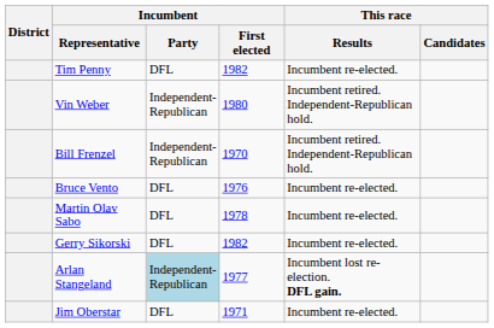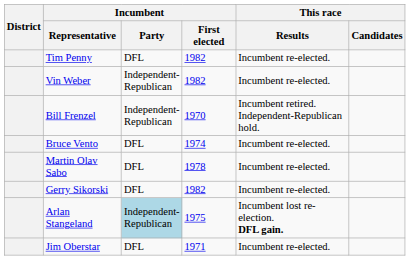 <table class=wikitable>
 <tr>
 <th rowspan=2>District</th>
 <th colspan=3>Incumbent</th>
 <th colspan=2>This race</th>
 </tr>
 <tr>
 <th>Representative</th>
 <th>Party</th>
 <th>First elected</th>
 <th>Results</th>
 <th>Candidates</th>
 </tr>
 <tr>
 <th></th>
 <td><a href='#'>Tim Penny</a></td>
 <td>DFL</td>
 <td><a href='#'>1982</a></td>
 <td>Incumbent re-elected.</td>
 <td nowrap></td>
 </tr>
 <tr>
 <th></th>
 <td><a href='#'>Vin Weber</a></td>
 <td>Independent-<br>Republican</td>
-<td><a href='#'>1980</a></td>
-<td>Incumbent retired.<br>Independent-Republican hold.</td>
+<td><a href='#'>1982</a></td>
+<td>Incumbent re-elected.</td>
 <td nowrap></td>
 </tr>
 <tr>
 <th></th>
 <td><a href='#'>Bill Frenzel</a></td>
 <td>Independent-<br>Republican</td>
 <td><a href='#'>1970</a></td>
 <td>Incumbent retired.<br>Independent-Republican hold.</td>
 <td nowrap></td>
 </tr>
 <tr>
 <th></th>
 <td><a href='#'>Bruce Vento</a></td>
 <td>DFL</td>
-<td><a href='#'>1976</a></td>
+<td><a href='#'>1974</a></td>
 <td>Incumbent re-elected.</td>
 <td nowrap></td>
 </tr>
 <tr>
 <th></th>
 <td><a href='#'>Martin Olav Sabo</a></td>
 <td>DFL</td>
 <td><a href='#'>1978</a></td>
 <td>Incumbent re-elected.</td>
 <td nowrap></td>
 </tr>
 <tr>
 <th></th>
 <td><a href='#'>Gerry Sikorski</a></td>
 <td>DFL</td>
 <td><a href='#'>1982</a></td>
 <td>Incumbent re-elected.</td>
 <td nowrap></td>
 </tr>
 <tr>
 <th></th>
 <td><a href='#'>Arlan Stangeland</a></td>
 <td style="background: lightblue;">Independent-<br>Republican</td>
-<td><a href='#'>1977</a></td>
+<td><a href='#'>1975</a></td>
 <td>Incumbent lost re-election.<br><strong>DFL gain.</strong></td>
 <td nowrap></td>
 </tr>
 <tr>
 <th></th>
 <td><a href='#'>Jim Oberstar</a></td>
 <td>DFL</td>
 <td><a href='#'>1971</a></td>
 <td>Incumbent re-elected.</td>
 <td nowrap></td>
 </tr>
 </table>
